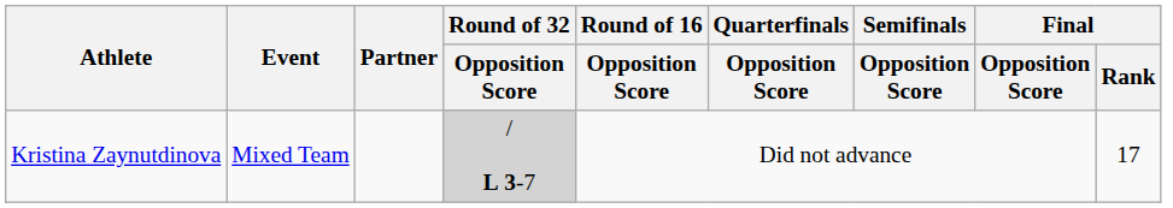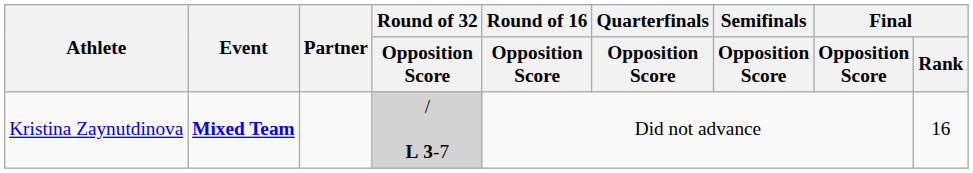 <table class="wikitable" border="1" style="font-size:90%">
 <tr>
 <th rowspan=2>Athlete</th>
 <th rowspan=2>Event</th>
 <th rowspan=2>Partner</th>
 <th>Round of 32</th>
 <th>Round of 16</th>
 <th>Quarterfinals</th>
 <th>Semifinals</th>
 <th colspan=2>Final</th>
 </tr>
 <tr>
 <th>Opposition<br>Score</th>
 <th>Opposition<br>Score</th>
 <th>Opposition<br>Score</th>
 <th>Opposition<br>Score</th>
 <th>Opposition<br>Score</th>
 <th>Rank</th>
 </tr>
 <tr>
 <td><a href='#'>Kristina Zaynutdinova</a></td>
-<td><a href='#'>Mixed Team</a></td>
+<td><strong><a href='#'>Mixed Team</a></strong></td>
 <td></td>
 <td align=center style="background: lightgrey;">/ <br>  <br> <strong>L</strong> <strong>3</strong>-7</td>
 <td colspan=4 align=center>Did not advance</td>
-<td align=center>17</td>
+<td align=center>16</td>
 </tr>
 </table>
